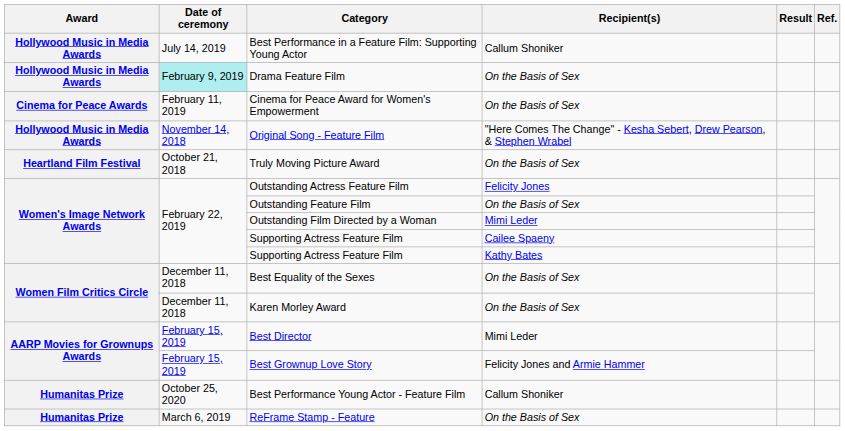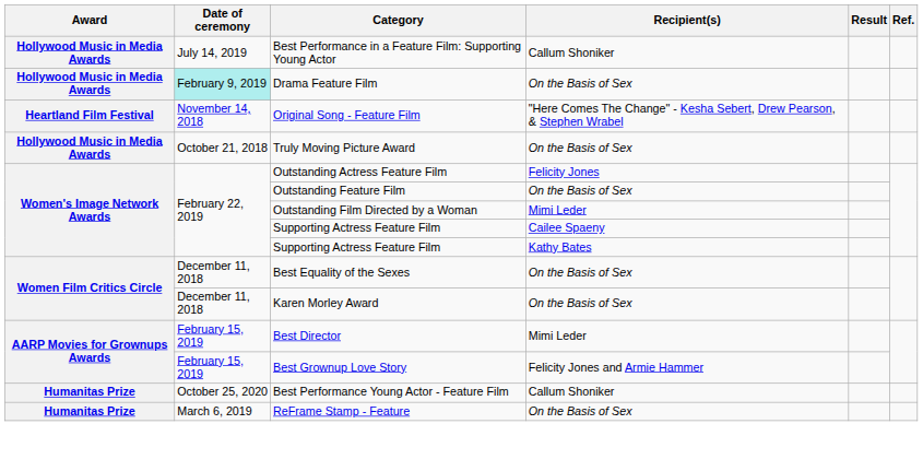 <table class="wikitable sortable">
 <tr>
 <th>Award</th>
 <th>Date of ceremony</th>
 <th>Category</th>
 <th>Recipient(s)</th>
 <th>Result</th>
 <th>Ref.</th>
 </tr>
 <tr>
 <th scope="row"><a href='#'>Hollywood Music in Media Awards</a></th>
 <td>July 14, 2019</td>
 <td>Best Performance in a Feature Film: Supporting Young Actor</td>
 <td>Callum Shoniker</td>
 <td></td>
 <td></td>
 </tr>
 <tr>
 <th scope="row"><a href='#'>Hollywood Music in Media Awards</a></th>
 <td style="background: paleturquoise;">February 9, 2019</td>
 <td>Drama Feature Film</td>
 <td><em>On the Basis of Sex</em></td>
 <td></td>
 <td></td>
 </tr>
 <tr>
-<th scope="row"><a href='#'>Cinema for Peace Awards</a></th>
-<td>February 11, 2019</td>
-<td>Cinema for Peace Award for Women's Empowerment</td>
-<td><em>On the Basis of Sex</em></td>
-<td></td>
-<td></td>
-</tr>
-<tr>
-<th scope="row"><a href='#'>Hollywood Music in Media Awards</a></th>
+<th scope="row"><a href='#'>Heartland Film Festival</a></th>
 <td><a href='#'>November 14, 2018</a></td>
 <td><a href='#'>Original Song - Feature Film</a></td>
 <td>"Here Comes The Change" - <a href='#'>Kesha Sebert</a>, <a href='#'>Drew Pearson</a>, & <a href='#'>Stephen Wrabel</a></td>
 <td></td>
 <td></td>
 </tr>
 <tr>
-<th scope="row"><a href='#'>Heartland Film Festival</a></th>
+<th scope="row"><a href='#'>Hollywood Music in Media Awards</a></th>
 <td>October 21, 2018</td>
 <td>Truly Moving Picture Award</td>
 <td><em>On the Basis of Sex</em></td>
 <td></td>
 <td></td>
 </tr>
 <tr>
 <th rowspan="5" scope="row"><a href='#'>Women's Image Network Awards</a></th>
 <td rowspan="5">February 22, 2019</td>
 <td>Outstanding Actress Feature Film</td>
 <td><a href='#'>Felicity Jones</a></td>
 <td></td>
 <td rowspan="5"></td>
 </tr>
 <tr>
 <td>Outstanding Feature Film</td>
 <td><em>On the Basis of Sex</em></td>
 <td></td>
 </tr>
 <tr>
 <td>Outstanding Film Directed by a Woman</td>
 <td><a href='#'>Mimi Leder</a></td>
 <td></td>
 </tr>
 <tr>
 <td>Supporting Actress Feature Film</td>
 <td><a href='#'>Cailee Spaeny</a></td>
 <td></td>
 </tr>
 <tr>
 <td>Supporting Actress Feature Film</td>
 <td><a href='#'>Kathy Bates</a></td>
 <td></td>
 </tr>
 <tr>
 <th rowspan="2" scope="row"><a href='#'>Women Film Critics Circle</a></th>
 <td>December 11, 2018</td>
 <td>Best Equality of the Sexes</td>
 <td><em>On the Basis of Sex</em></td>
 <td></td>
 <td rowspan="2"></td>
 </tr>
 <tr>
 <td>December 11, 2018</td>
 <td>Karen Morley Award</td>
 <td><em>On the Basis of Sex</em></td>
 <td></td>
 </tr>
 <tr>
 <th rowspan="2" scope="row"><a href='#'>AARP Movies for Grownups Awards</a></th>
 <td><a href='#'>February 15, 2019</a></td>
 <td><a href='#'>Best Director</a></td>
 <td>Mimi Leder</td>
 <td></td>
 <td rowspan="2"></td>
 </tr>
 <tr>
 <td><a href='#'>February 15, 2019</a></td>
 <td><a href='#'>Best Grownup Love Story</a></td>
 <td>Felicity Jones and <a href='#'>Armie Hammer</a></td>
 <td></td>
 </tr>
 <tr>
 <th scope="row"><a href='#'>Humanitas Prize</a></th>
 <td>October 25, 2020</td>
 <td>Best Performance Young Actor - Feature Film</td>
 <td>Callum Shoniker</td>
 <td></td>
 <td></td>
 </tr>
 <tr>
 <th scope="row"><a href='#'>Humanitas Prize</a></th>
 <td>March 6, 2019</td>
 <td><a href='#'>ReFrame Stamp - Feature</a></td>
 <td><em>On the Basis of Sex</em></td>
 <td></td>
 <td></td>
 </tr>
 </table>
